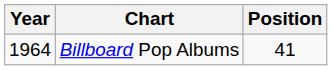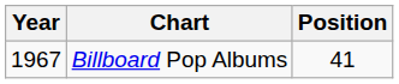 <table class="wikitable">
 <tr>
 <th>Year</th>
 <th>Chart</th>
 <th>Position</th>
 </tr>
 <tr>
-<td>1964</td>
+<td>1967</td>
 <td><em><a href='#'>Billboard</a></em> Pop Albums</td>
 <td align="center">41</td>
 </tr>
 </table>
